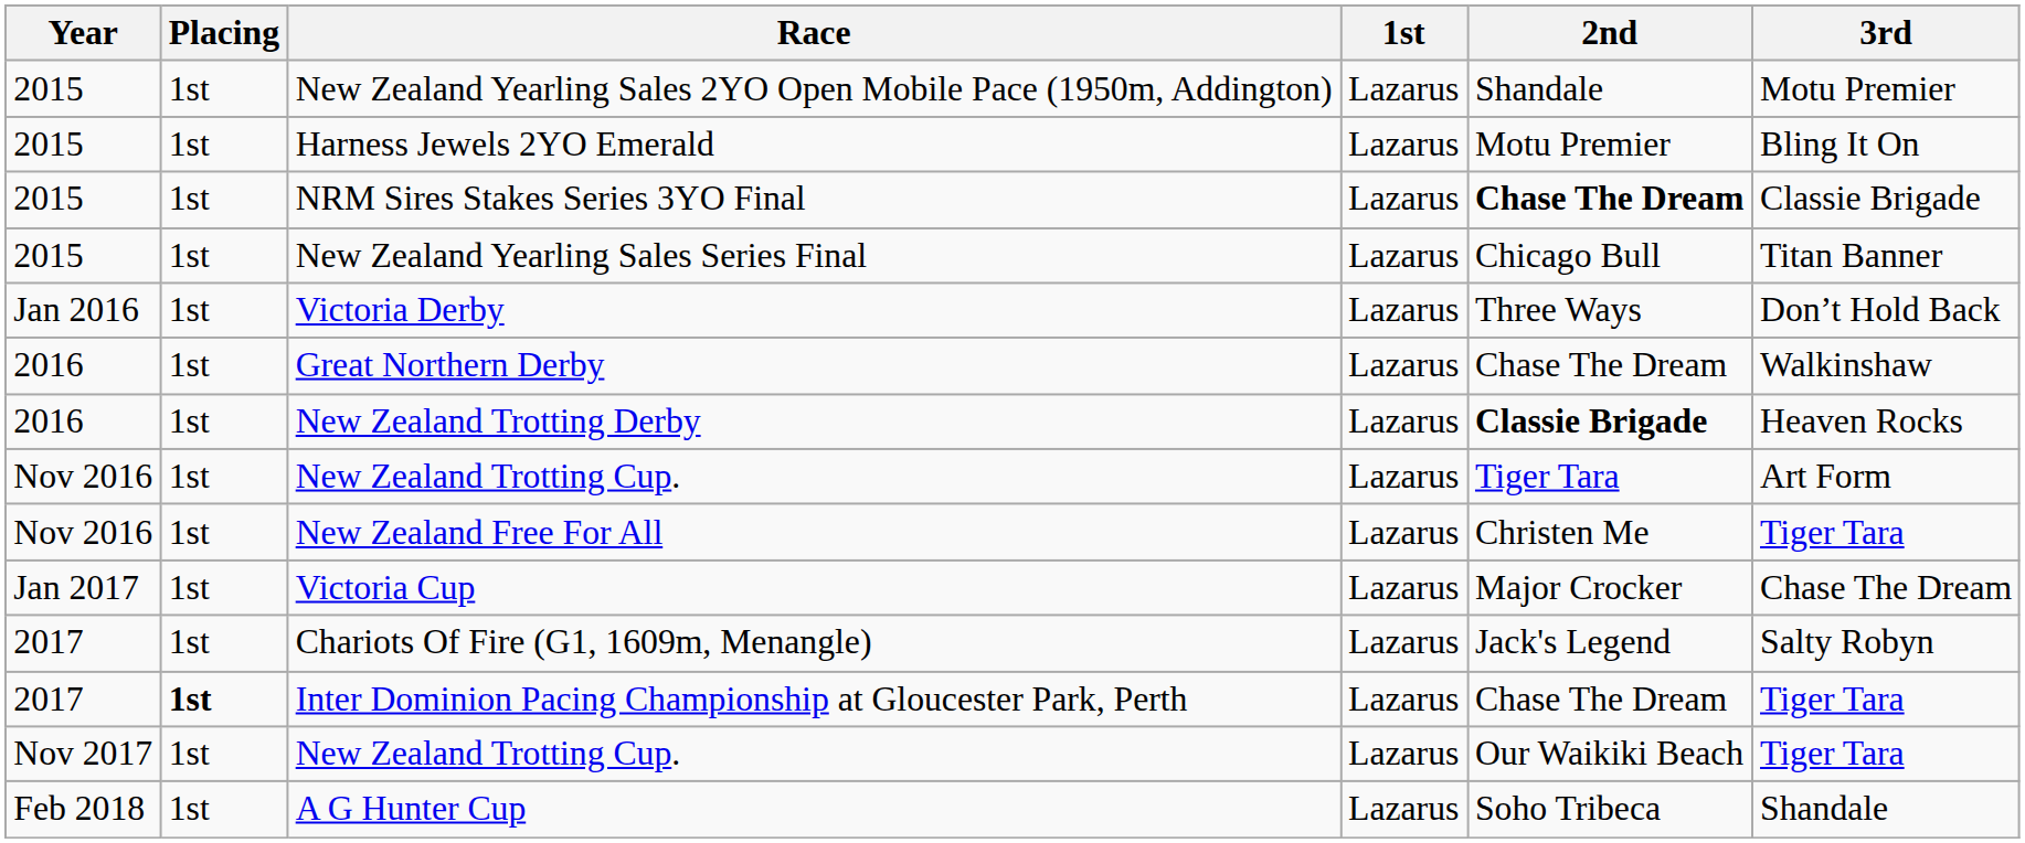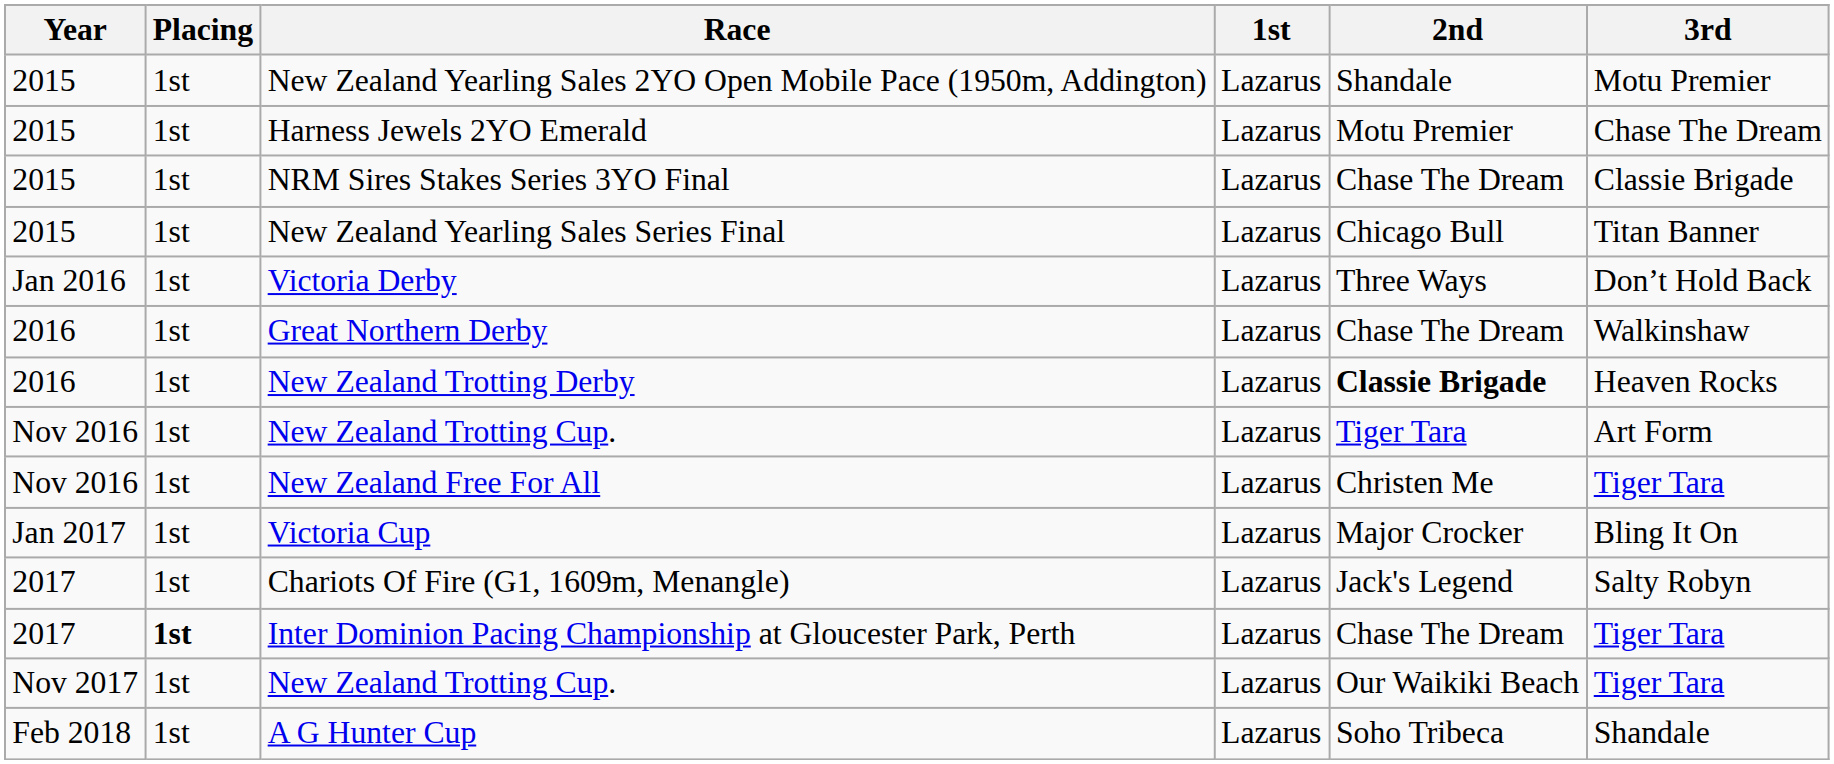 <table class="sortable wikitable">
 <tr>
 <th>Year</th>
 <th>Placing</th>
 <th>Race</th>
 <th>1st</th>
 <th>2nd</th>
 <th>3rd</th>
 </tr>
 <tr>
 <td>2015</td>
 <td>1st</td>
 <td>New Zealand Yearling Sales 2YO Open Mobile Pace (1950m, Addington)</td>
 <td>Lazarus</td>
 <td>Shandale</td>
 <td>Motu Premier</td>
 </tr>
 <tr>
 <td>2015</td>
 <td>1st</td>
 <td>Harness Jewels 2YO Emerald</td>
 <td>Lazarus</td>
 <td>Motu Premier</td>
-<td>Bling It On</td>
+<td>Chase The Dream</td>
 </tr>
 <tr>
 <td>2015</td>
 <td>1st</td>
 <td>NRM Sires Stakes Series 3YO Final</td>
 <td>Lazarus</td>
-<td><strong>Chase The Dream</strong></td>
+<td>Chase The Dream</td>
 <td>Classie Brigade</td>
 </tr>
 <tr>
 <td>2015</td>
 <td>1st</td>
 <td>New Zealand Yearling Sales Series Final</td>
 <td>Lazarus</td>
 <td>Chicago Bull</td>
 <td>Titan Banner</td>
 </tr>
 <tr>
 <td>Jan 2016</td>
 <td>1st</td>
 <td><a href='#'>Victoria Derby</a></td>
 <td>Lazarus</td>
 <td>Three Ways</td>
 <td>Don’t Hold Back</td>
 </tr>
 <tr>
 <td>2016</td>
 <td>1st</td>
 <td><a href='#'>Great Northern Derby</a></td>
 <td>Lazarus</td>
 <td>Chase The Dream</td>
 <td>Walkinshaw</td>
 </tr>
 <tr>
 <td>2016</td>
 <td>1st</td>
 <td><a href='#'>New Zealand Trotting Derby</a></td>
 <td>Lazarus</td>
 <td><strong>Classie Brigade</strong></td>
 <td>Heaven Rocks</td>
 </tr>
 <tr>
 <td>Nov 2016</td>
 <td>1st</td>
 <td><a href='#'>New Zealand Trotting Cup</a>.</td>
 <td>Lazarus</td>
 <td><a href='#'>Tiger Tara</a></td>
 <td>Art Form</td>
 </tr>
 <tr>
 <td>Nov 2016</td>
 <td>1st</td>
 <td><a href='#'>New Zealand Free For All</a></td>
 <td>Lazarus</td>
 <td>Christen Me</td>
 <td><a href='#'>Tiger Tara</a></td>
 </tr>
 <tr>
 <td>Jan 2017</td>
 <td>1st</td>
 <td><a href='#'>Victoria Cup</a></td>
 <td>Lazarus</td>
 <td>Major Crocker</td>
-<td>Chase The Dream</td>
+<td>Bling It On</td>
 </tr>
 <tr>
 <td>2017</td>
 <td>1st</td>
 <td>Chariots Of Fire (G1, 1609m, Menangle)</td>
 <td>Lazarus</td>
 <td>Jack's Legend</td>
 <td>Salty Robyn</td>
 </tr>
 <tr>
 <td>2017</td>
 <td><strong>1st</strong></td>
 <td><a href='#'>Inter Dominion Pacing Championship</a> at Gloucester Park, Perth </td>
 <td>Lazarus</td>
 <td>Chase The Dream</td>
 <td><a href='#'>Tiger Tara</a></td>
 </tr>
 <tr>
 <td>Nov 2017</td>
 <td>1st</td>
 <td><a href='#'>New Zealand Trotting Cup</a>.</td>
 <td>Lazarus</td>
 <td>Our Waikiki Beach</td>
 <td><a href='#'>Tiger Tara</a></td>
 </tr>
 <tr>
 <td>Feb 2018</td>
 <td>1st</td>
 <td><a href='#'>A G Hunter Cup</a></td>
 <td>Lazarus</td>
 <td>Soho Tribeca</td>
 <td>Shandale</td>
 </tr>
 </table>
